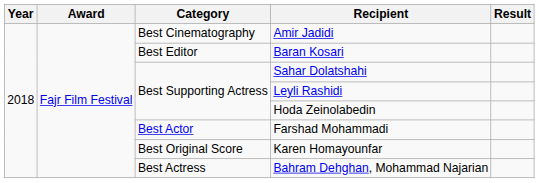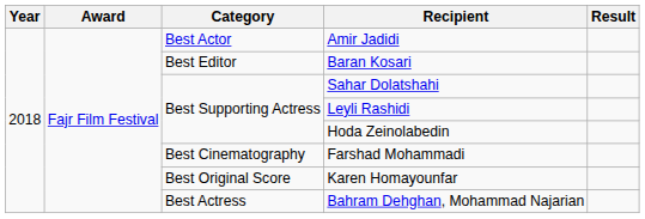 <table class="wikitable sortable">
 <tr>
 <th>Year</th>
 <th>Award</th>
 <th>Category</th>
 <th>Recipient</th>
 <th>Result</th>
 </tr>
 <tr>
 <td rowspan="8">2018</td>
 <td rowspan="8"><a href='#'>Fajr Film Festival</a></td>
-<td>Best Cinematography</td>
+<td><a href='#'>Best Actor</a></td>
 <td><a href='#'>Amir Jadidi</a></td>
 <td></td>
 </tr>
 <tr>
 <td>Best Editor</td>
 <td><a href='#'>Baran Kosari</a></td>
 <td></td>
 </tr>
 <tr>
 <td rowspan="3">Best Supporting Actress</td>
 <td><a href='#'>Sahar Dolatshahi</a></td>
 <td></td>
 </tr>
 <tr>
 <td><a href='#'>Leyli Rashidi</a></td>
 <td></td>
 </tr>
 <tr>
 <td>Hoda Zeinolabedin</td>
 <td></td>
 </tr>
 <tr>
-<td><a href='#'>Best Actor</a></td>
+<td>Best Cinematography</td>
 <td>Farshad Mohammadi</td>
 <td></td>
 </tr>
 <tr>
 <td>Best Original Score</td>
 <td>Karen Homayounfar</td>
 <td></td>
 </tr>
 <tr>
 <td>Best Actress</td>
 <td><a href='#'>Bahram Dehghan</a>, Mohammad Najarian</td>
 <td></td>
 </tr>
 </table>
